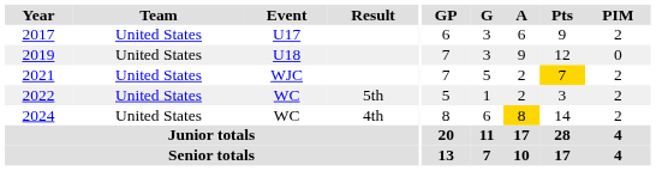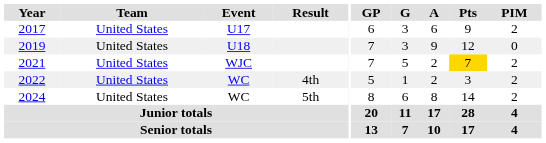 <table border="0" cellpadding="1" cellspacing="0" ID="Table3" style="text-align:center; width:40em">
 <tr bgcolor="#e0e0e0">
 <th>Year</th>
 <th>Team</th>
 <th>Event</th>
 <th>Result</th>
 <th rowspan="99" bgcolor="#ffffff"></th>
 <th>GP</th>
 <th>G</th>
 <th>A</th>
 <th>Pts</th>
 <th>PIM</th>
 </tr>
 <tr>
 <td><a href='#'>2017</a></td>
 <td><a href='#'>United States</a></td>
 <td><a href='#'>U17</a></td>
 <td></td>
 <td>6</td>
 <td>3</td>
 <td>6</td>
 <td>9</td>
 <td>2</td>
 </tr>
 <tr bgcolor="#f0f0f0">
 <td><a href='#'>2019</a></td>
 <td>United States</td>
 <td><a href='#'>U18</a></td>
 <td></td>
 <td>7</td>
 <td>3</td>
 <td>9</td>
 <td>12</td>
 <td>0</td>
 </tr>
 <tr>
 <td><a href='#'>2021</a></td>
 <td><a href='#'>United States</a></td>
 <td><a href='#'>WJC</a></td>
 <td></td>
 <td>7</td>
 <td>5</td>
 <td>2</td>
 <td style="background: gold;">7</td>
 <td>2</td>
 </tr>
 <tr bgcolor="#f0f0f0">
 <td><a href='#'>2022</a></td>
 <td><a href='#'>United States</a></td>
 <td><a href='#'>WC</a></td>
-<td>5th</td>
+<td>4th</td>
 <td>5</td>
 <td>1</td>
 <td>2</td>
 <td>3</td>
 <td>2</td>
 </tr>
 <tr>
 <td><a href='#'>2024</a></td>
 <td>United States</td>
 <td>WC</td>
-<td>4th</td>
+<td>5th</td>
 <td>8</td>
 <td>6</td>
-<td style="background: gold;">8</td>
+<td>8</td>
 <td>14</td>
 <td>2</td>
 </tr>
 <tr bgcolor="#e0e0e0">
 <th colspan="4">Junior totals</th>
 <th>20</th>
 <th>11</th>
 <th>17</th>
 <th>28</th>
 <th>4</th>
 </tr>
 <tr bgcolor="#e0e0e0">
 <th colspan="4">Senior totals</th>
 <th>13</th>
 <th>7</th>
 <th>10</th>
 <th>17</th>
 <th>4</th>
 </tr>
 </table>
